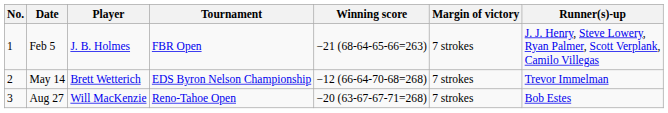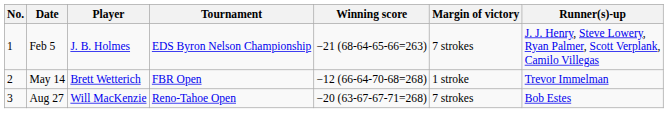 <table class="wikitable" style="font-size:95%;">
 <tr>
 <th>No.</th>
 <th>Date</th>
 <th>Player</th>
 <th>Tournament</th>
 <th>Winning score</th>
 <th>Margin of victory</th>
 <th>Runner(s)-up</th>
 </tr>
 <tr>
 <td>1</td>
 <td>Feb 5</td>
 <td> <a href='#'>J. B. Holmes</a></td>
-<td><a href='#'>FBR Open</a></td>
+<td><a href='#'>EDS Byron Nelson Championship</a></td>
 <td>−21 (68-64-65-66=263)</td>
 <td>7 strokes</td>
 <td> <a href='#'>J. J. Henry</a>,  <a href='#'>Steve Lowery</a>,<br> <a href='#'>Ryan Palmer</a>,  <a href='#'>Scott Verplank</a>,<br> <a href='#'>Camilo Villegas</a></td>
 </tr>
 <tr>
 <td>2</td>
 <td>May 14</td>
 <td> <a href='#'>Brett Wetterich</a></td>
-<td><a href='#'>EDS Byron Nelson Championship</a></td>
+<td><a href='#'>FBR Open</a></td>
 <td>−12 (66-64-70-68=268)</td>
-<td>7 strokes</td>
+<td>1 stroke</td>
 <td> <a href='#'>Trevor Immelman</a></td>
 </tr>
 <tr>
 <td>3</td>
 <td>Aug 27</td>
 <td> <a href='#'>Will MacKenzie</a></td>
 <td><a href='#'>Reno-Tahoe Open</a></td>
 <td>−20 (63-67-67-71=268)</td>
 <td>7 strokes</td>
 <td> <a href='#'>Bob Estes</a></td>
 </tr>
 </table>
